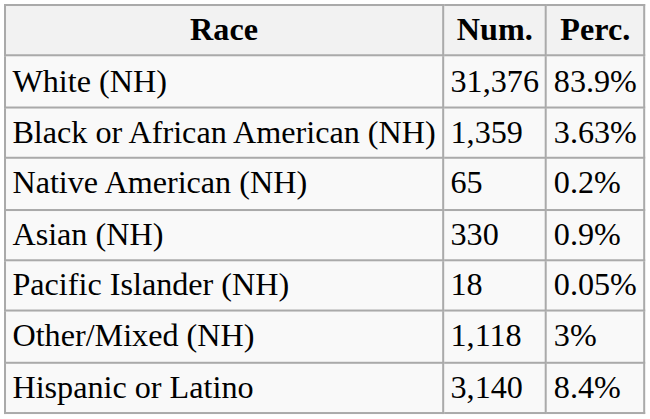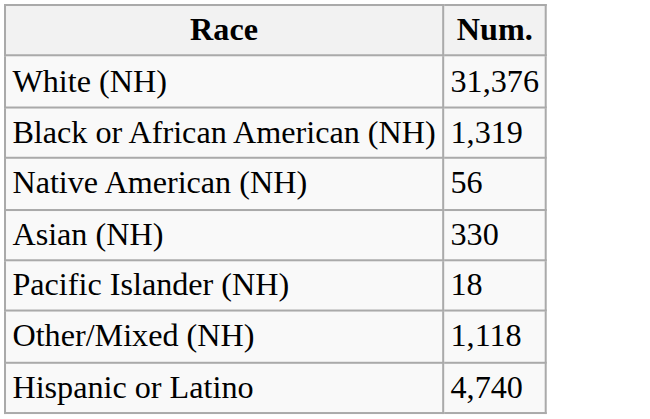 <table class="wikitable">
 <tr>
 <th>Race</th>
 <th>Num.</th>
-<th>Perc.</th>
 </tr>
 <tr>
 <td>White (NH)</td>
 <td>31,376</td>
-<td>83.9%</td>
 </tr>
 <tr>
 <td>Black or African American (NH)</td>
-<td>1,359</td>
-<td>3.63%</td>
+<td>1,319</td>
 </tr>
 <tr>
 <td>Native American (NH)</td>
-<td>65</td>
-<td>0.2%</td>
+<td>56</td>
 </tr>
 <tr>
 <td>Asian (NH)</td>
 <td>330</td>
-<td>0.9%</td>
 </tr>
 <tr>
 <td>Pacific Islander (NH)</td>
 <td>18</td>
-<td>0.05%</td>
 </tr>
 <tr>
 <td>Other/Mixed (NH)</td>
 <td>1,118</td>
-<td>3%</td>
 </tr>
 <tr>
 <td>Hispanic or Latino</td>
-<td>3,140</td>
-<td>8.4%</td>
+<td>4,740</td>
 </tr>
 </table>
